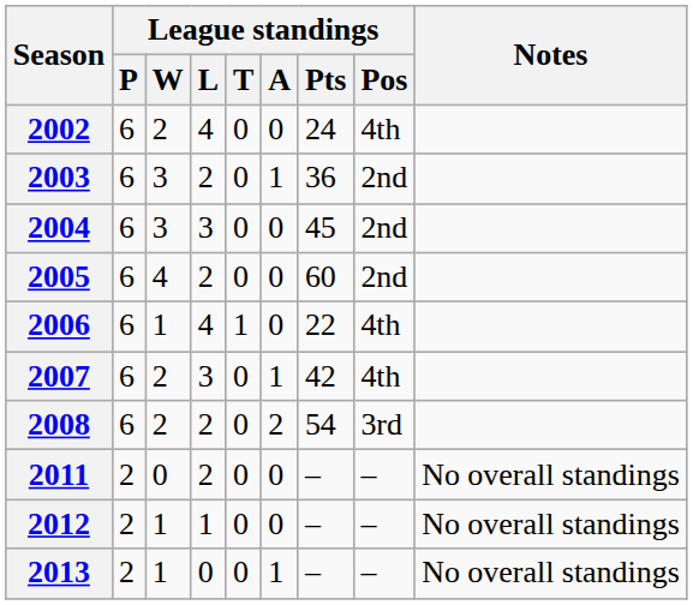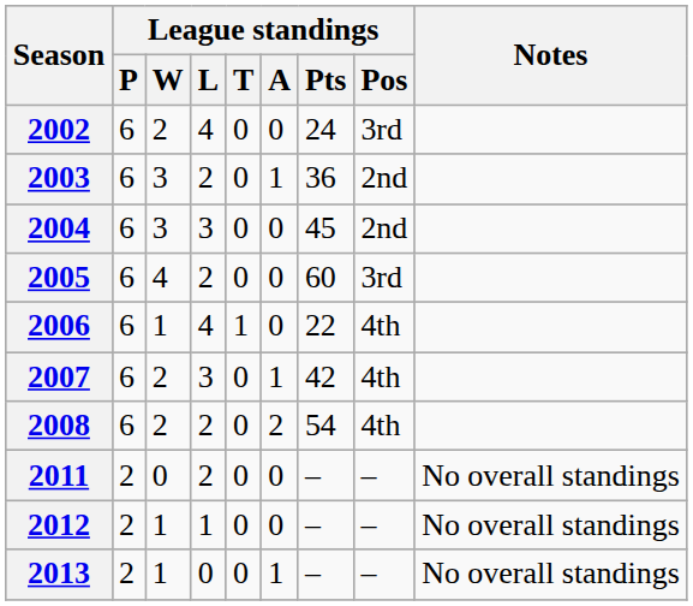 <table class="wikitable sortable">
 <tr>
 <th scope="col" rowspan="2">Season</th>
 <th scope="col" colspan="7">League standings</th>
 <th scope="col" rowspan="2">Notes</th>
 </tr>
 <tr>
 <th scope="col">P</th>
 <th scope="col">W</th>
 <th scope="col">L</th>
 <th scope="col">T</th>
 <th scope="col">A</th>
 <th scope="col">Pts</th>
 <th scope="col">Pos</th>
 </tr>
 <tr>
 <th scope="row"><a href='#'>2002</a></th>
 <td>6</td>
 <td>2</td>
 <td>4</td>
 <td>0</td>
 <td>0</td>
 <td>24</td>
-<td>4th</td>
+<td>3rd</td>
 <td></td>
 </tr>
 <tr>
 <th scope="row"><a href='#'>2003</a></th>
 <td>6</td>
 <td>3</td>
 <td>2</td>
 <td>0</td>
 <td>1</td>
 <td>36</td>
 <td>2nd</td>
 <td></td>
 </tr>
 <tr>
 <th scope="row"><a href='#'>2004</a></th>
 <td>6</td>
 <td>3</td>
 <td>3</td>
 <td>0</td>
 <td>0</td>
 <td>45</td>
 <td>2nd</td>
 <td></td>
 </tr>
 <tr>
 <th scope="row"><a href='#'>2005</a></th>
 <td>6</td>
 <td>4</td>
 <td>2</td>
 <td>0</td>
 <td>0</td>
 <td>60</td>
-<td>2nd</td>
+<td>3rd</td>
 <td></td>
 </tr>
 <tr>
 <th scope="row"><a href='#'>2006</a></th>
 <td>6</td>
 <td>1</td>
 <td>4</td>
 <td>1</td>
 <td>0</td>
 <td>22</td>
 <td>4th</td>
 <td></td>
 </tr>
 <tr>
 <th scope="row"><a href='#'>2007</a></th>
 <td>6</td>
 <td>2</td>
 <td>3</td>
 <td>0</td>
 <td>1</td>
 <td>42</td>
 <td>4th</td>
 <td></td>
 </tr>
 <tr>
 <th scope="row"><a href='#'>2008</a></th>
 <td>6</td>
 <td>2</td>
 <td>2</td>
 <td>0</td>
 <td>2</td>
 <td>54</td>
-<td>3rd</td>
+<td>4th</td>
 <td></td>
 </tr>
 <tr>
 <th scope="row"><a href='#'>2011</a></th>
 <td>2</td>
 <td>0</td>
 <td>2</td>
 <td>0</td>
 <td>0</td>
 <td>–</td>
 <td>–</td>
 <td>No overall standings</td>
 </tr>
 <tr>
 <th scope="row"><a href='#'>2012</a></th>
 <td>2</td>
 <td>1</td>
 <td>1</td>
 <td>0</td>
 <td>0</td>
 <td>–</td>
 <td>–</td>
 <td>No overall standings</td>
 </tr>
 <tr>
 <th scope="row"><a href='#'>2013</a></th>
 <td>2</td>
 <td>1</td>
 <td>0</td>
 <td>0</td>
 <td>1</td>
 <td>–</td>
 <td>–</td>
 <td>No overall standings</td>
 </tr>
 </table>
